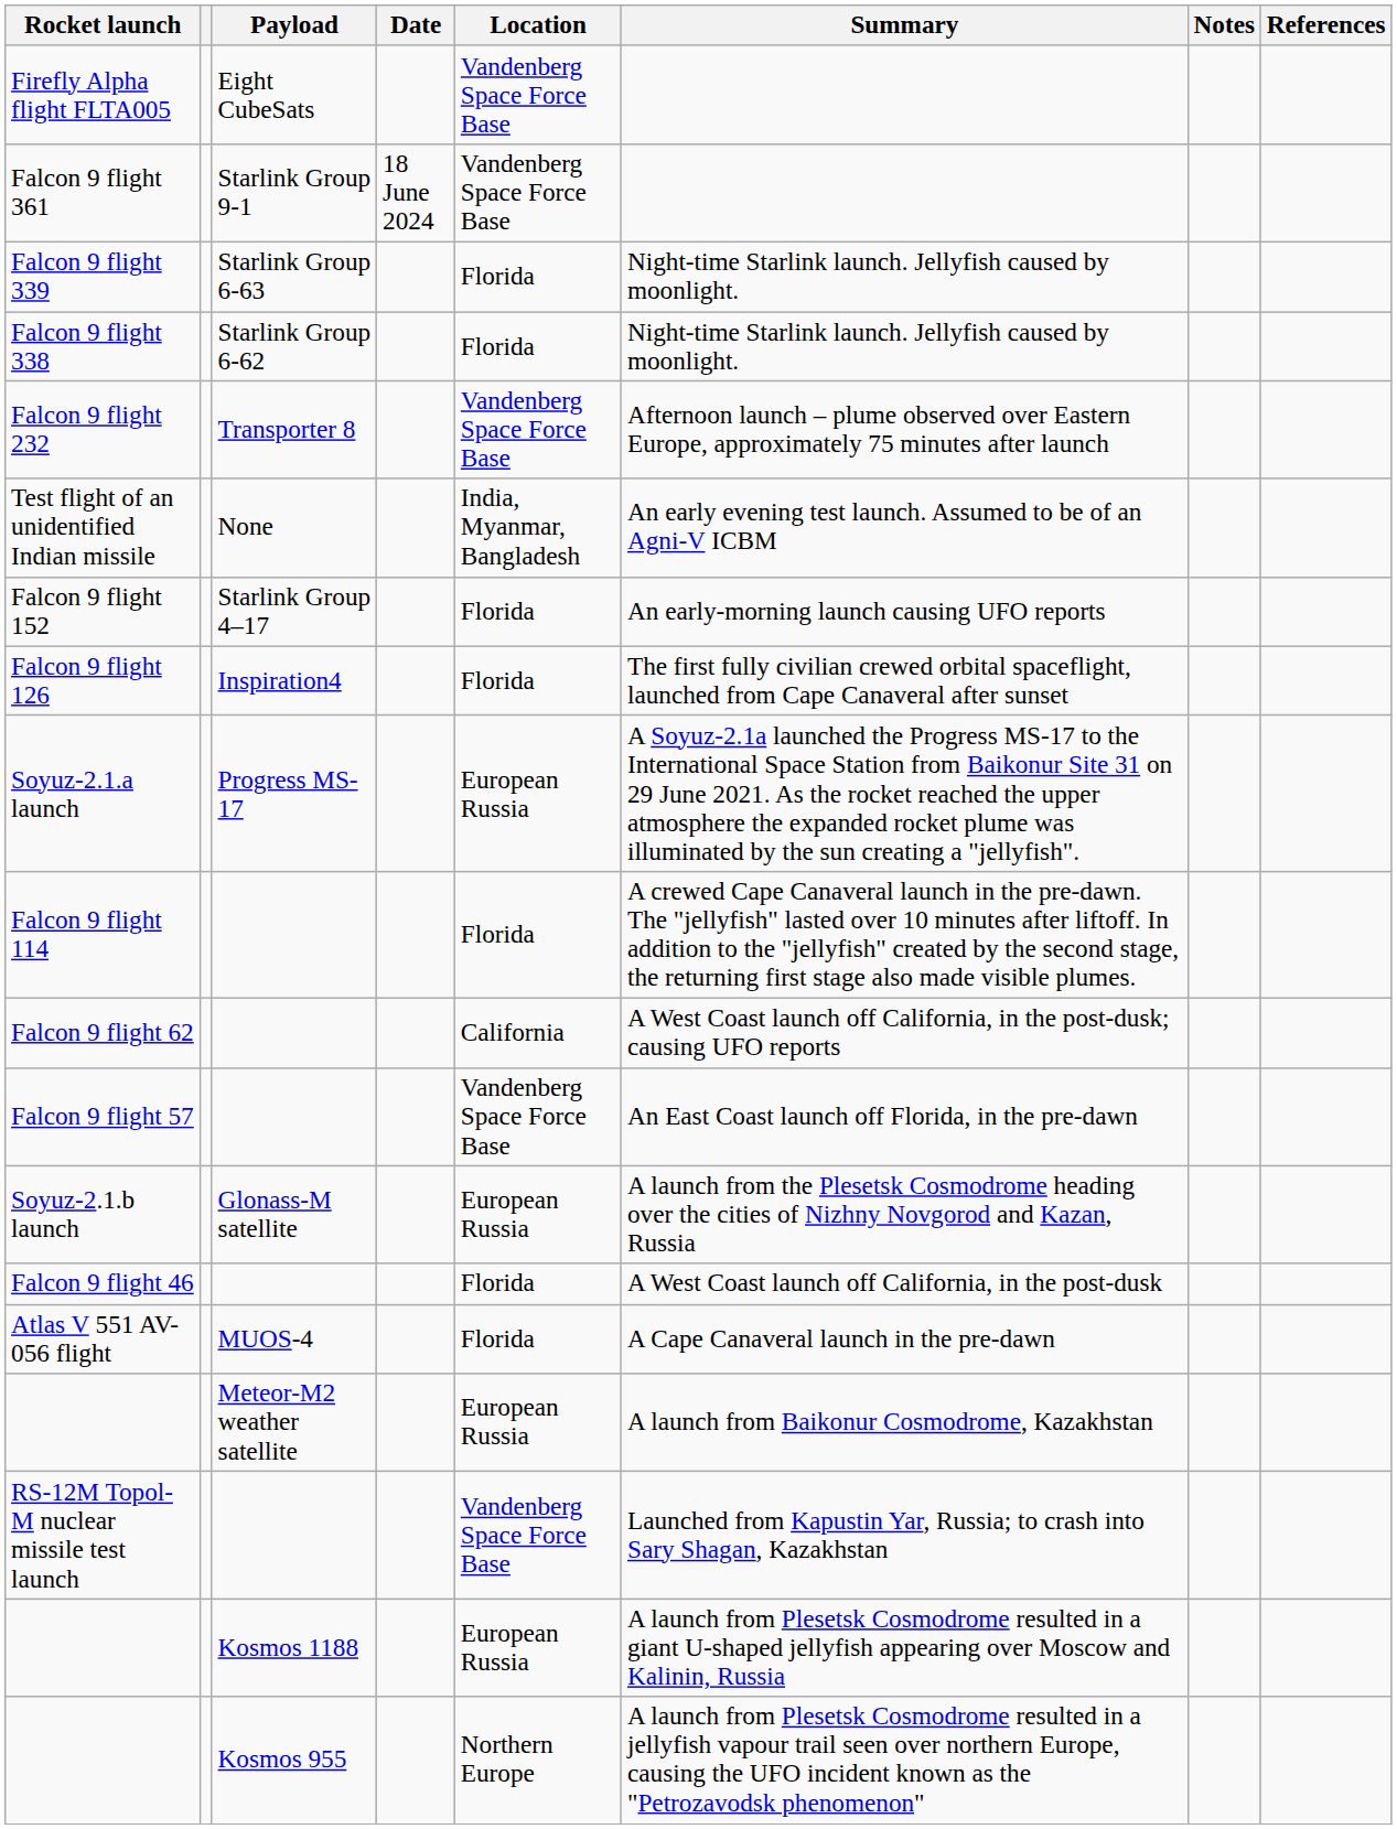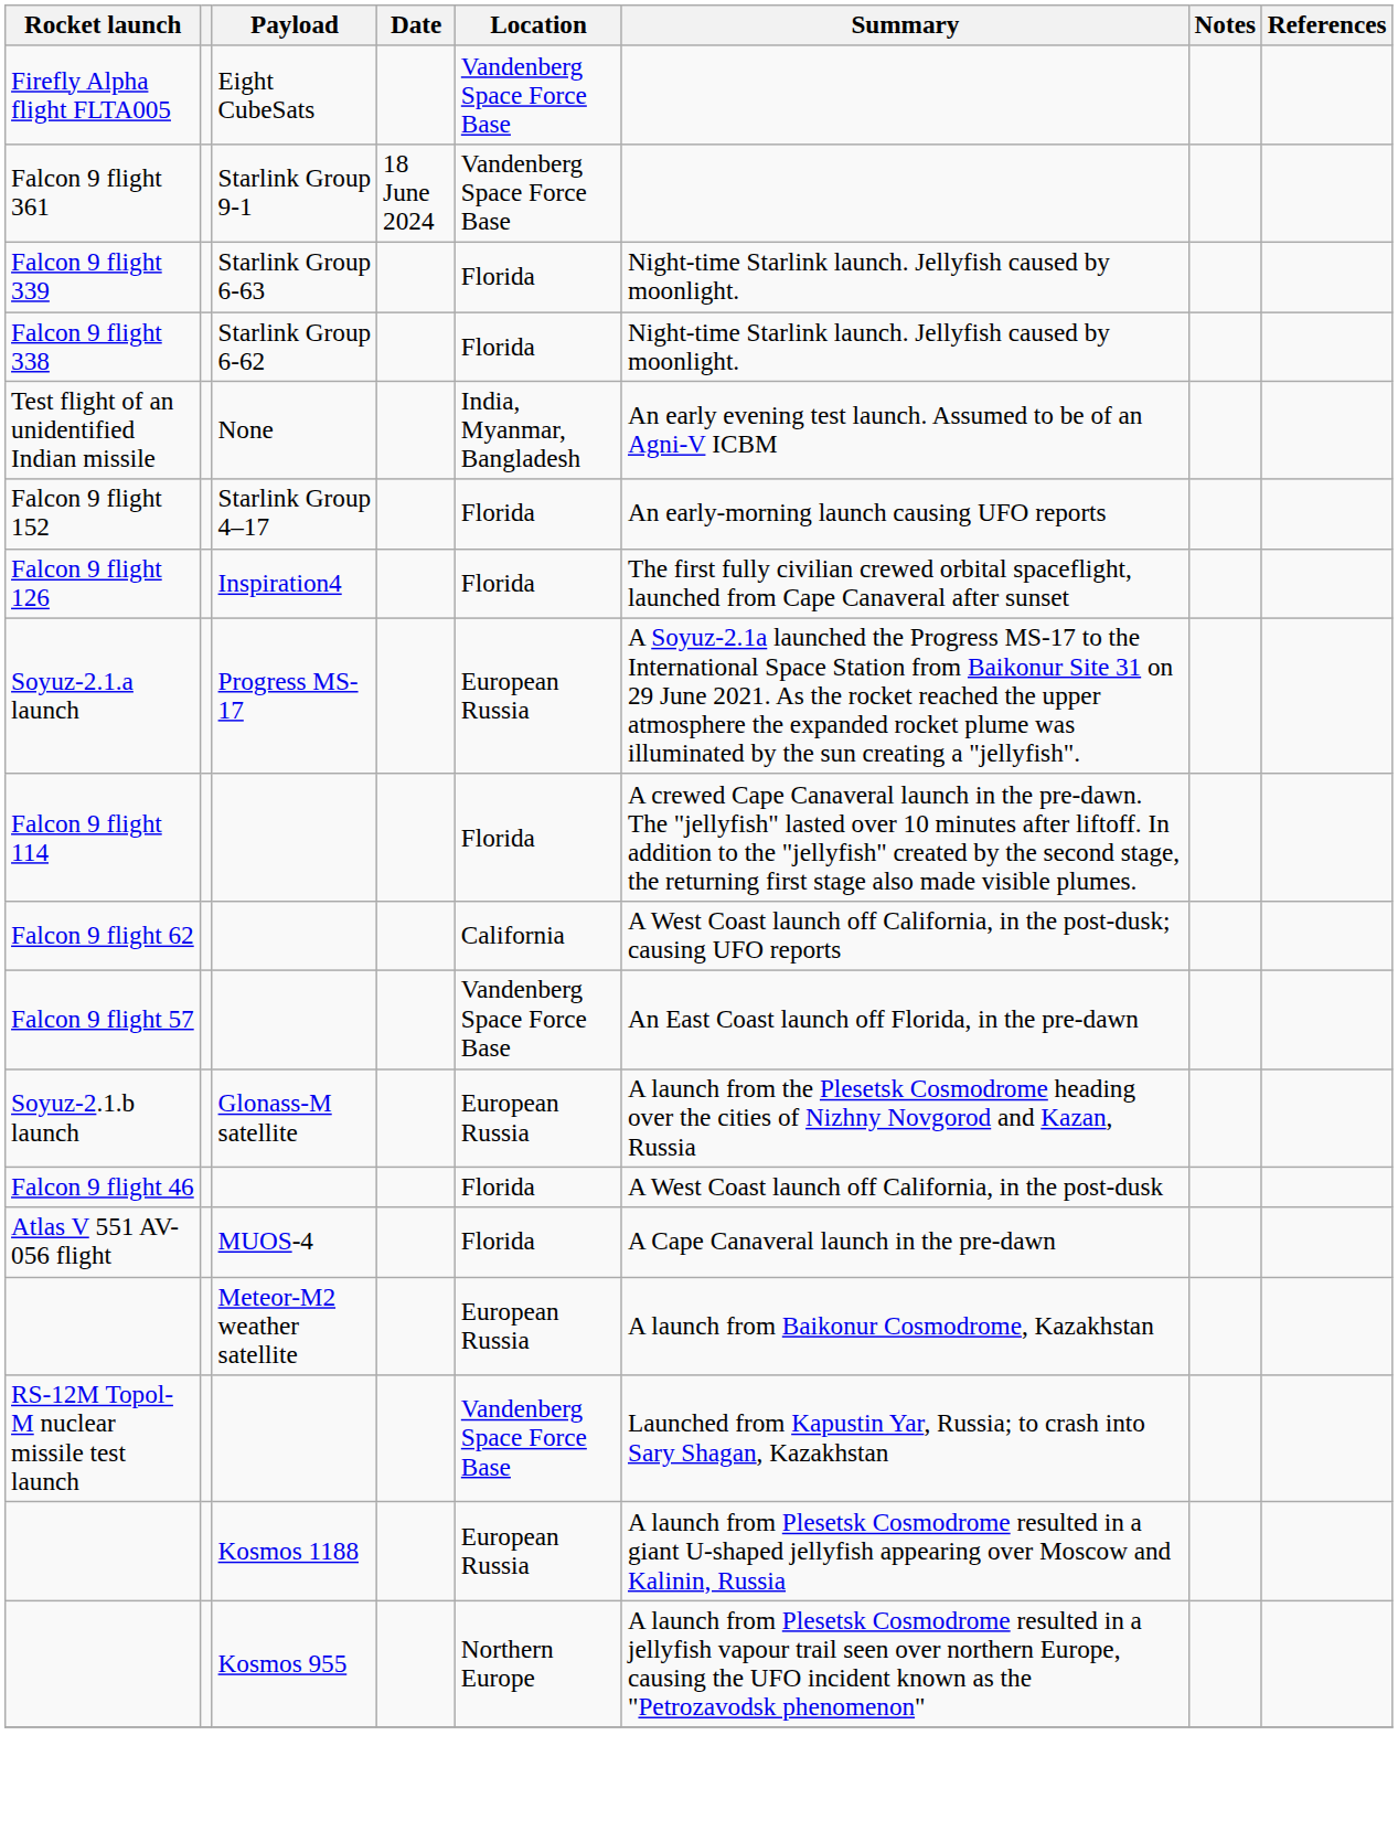 <table class="wikitable sortable" width="auto">
 <tr>
 <th>Rocket launch</th>
 <th class="unsortable"></th>
 <th>Payload</th>
 <th>Date</th>
 <th>Location</th>
 <th class="unsortable">Summary</th>
 <th class="unsortable">Notes</th>
 <th class="unsortable">References</th>
 </tr>
 <tr>
 <td><a href='#'>Firefly Alpha flight FLTA005</a></td>
 <td></td>
 <td>Eight CubeSats</td>
 <td></td>
 <td><a href='#'>Vandenberg Space Force Base</a></td>
 <td></td>
 <td></td>
 <td></td>
 </tr>
 <tr>
 <td>Falcon 9 flight 361</td>
 <td></td>
 <td>Starlink Group 9-1</td>
 <td>18 June 2024</td>
 <td>Vandenberg Space Force Base</td>
 <td></td>
 <td></td>
 <td></td>
 </tr>
 <tr>
 <td><a href='#'>Falcon 9 flight 339</a></td>
 <td></td>
 <td>Starlink Group 6-63</td>
 <td></td>
 <td>Florida</td>
 <td>Night-time Starlink launch. Jellyfish caused by moonlight.</td>
 <td></td>
 <td></td>
 </tr>
 <tr>
 <td><a href='#'>Falcon 9 flight 338</a></td>
 <td></td>
 <td>Starlink Group 6-62</td>
 <td></td>
 <td>Florida</td>
 <td>Night-time Starlink launch. Jellyfish caused by moonlight.</td>
-<td></td>
-<td></td>
-</tr>
-<tr>
-<td><a href='#'>Falcon 9 flight 232</a></td>
-<td></td>
-<td><a href='#'>Transporter 8</a></td>
-<td></td>
-<td><a href='#'>Vandenberg Space Force Base</a></td>
-<td>Afternoon launch – plume observed over Eastern Europe, approximately 75 minutes after launch</td>
 <td></td>
 <td></td>
 </tr>
 <tr>
 <td>Test flight of an unidentified Indian missile</td>
 <td></td>
 <td>None</td>
 <td></td>
 <td>India, Myanmar, Bangladesh</td>
 <td>An early evening test launch. Assumed to be of an <a href='#'>Agni-V</a> ICBM</td>
 <td></td>
 <td></td>
 </tr>
 <tr>
 <td>Falcon 9 flight 152</td>
 <td></td>
 <td>Starlink Group 4–17</td>
 <td></td>
 <td>Florida</td>
 <td>An early-morning launch causing UFO reports</td>
 <td></td>
 <td></td>
 </tr>
 <tr>
 <td><a href='#'>Falcon 9 flight 126</a></td>
 <td></td>
 <td><a href='#'>Inspiration4</a></td>
 <td></td>
 <td>Florida</td>
 <td>The first fully civilian crewed orbital spaceflight, launched from Cape Canaveral after sunset</td>
 <td></td>
 <td></td>
 </tr>
 <tr>
 <td><a href='#'>Soyuz-2.1.a</a> launch</td>
 <td></td>
 <td><a href='#'>Progress MS-17</a></td>
 <td></td>
 <td>European Russia</td>
 <td>A <a href='#'>Soyuz-2.1a</a> launched the Progress MS-17 to the International Space Station from <a href='#'>Baikonur Site 31</a> on 29 June 2021. As the rocket reached the upper atmosphere the expanded rocket plume was illuminated by the sun creating a "jellyfish".</td>
 <td></td>
 <td></td>
 </tr>
 <tr>
 <td><a href='#'>Falcon 9 flight 114</a></td>
 <td></td>
 <td></td>
 <td></td>
 <td>Florida</td>
 <td>A crewed Cape Canaveral launch in the pre-dawn. The "jellyfish" lasted over 10 minutes after liftoff. In addition to the "jellyfish" created by the second stage, the returning first stage also made visible plumes.</td>
 <td></td>
 <td></td>
 </tr>
 <tr>
 <td><a href='#'>Falcon 9 flight 62</a></td>
 <td></td>
 <td></td>
 <td></td>
 <td>California</td>
 <td>A West Coast launch off California, in the post-dusk; causing UFO reports</td>
 <td></td>
 <td></td>
 </tr>
 <tr>
 <td><a href='#'>Falcon 9 flight 57</a></td>
 <td></td>
 <td></td>
 <td></td>
 <td>Vandenberg Space Force Base</td>
 <td>An East Coast launch off Florida, in the pre-dawn</td>
 <td></td>
 <td></td>
 </tr>
 <tr>
 <td><a href='#'>Soyuz-2</a>.1.b launch</td>
 <td></td>
 <td><a href='#'>Glonass-M</a> satellite</td>
 <td></td>
 <td>European Russia</td>
 <td>A launch from the <a href='#'>Plesetsk Cosmodrome</a> heading over the cities of <a href='#'>Nizhny Novgorod</a> and <a href='#'>Kazan</a>, Russia</td>
 <td></td>
 <td></td>
 </tr>
 <tr>
 <td><a href='#'>Falcon 9 flight 46</a></td>
 <td></td>
 <td></td>
 <td></td>
 <td>Florida</td>
 <td>A West Coast launch off California, in the post-dusk</td>
 <td></td>
 <td></td>
 </tr>
 <tr>
 <td><a href='#'>Atlas V</a> 551 AV-056 flight</td>
 <td></td>
 <td><a href='#'>MUOS</a>-4</td>
 <td></td>
 <td>Florida</td>
 <td>A Cape Canaveral launch in the pre-dawn</td>
 <td></td>
 <td></td>
 </tr>
 <tr>
 <td></td>
 <td></td>
 <td><a href='#'>Meteor-M2</a> weather satellite</td>
 <td></td>
 <td>European Russia</td>
 <td>A launch from <a href='#'>Baikonur Cosmodrome</a>, Kazakhstan</td>
 <td></td>
 <td></td>
 </tr>
 <tr>
 <td><a href='#'>RS-12M Topol-M</a> nuclear missile test launch</td>
 <td></td>
 <td></td>
 <td></td>
 <td><a href='#'>Vandenberg Space Force Base</a></td>
 <td>Launched from <a href='#'>Kapustin Yar</a>, Russia; to crash into <a href='#'>Sary Shagan</a>, Kazakhstan</td>
 <td></td>
 <td></td>
 </tr>
 <tr>
 <td></td>
 <td></td>
 <td><a href='#'>Kosmos 1188</a></td>
 <td></td>
 <td>European Russia</td>
 <td>A launch from <a href='#'>Plesetsk Cosmodrome</a> resulted in a giant U-shaped jellyfish appearing over Moscow and <a href='#'>Kalinin, Russia</a></td>
 <td></td>
 <td></td>
 </tr>
 <tr>
 <td></td>
 <td></td>
 <td><a href='#'>Kosmos 955</a></td>
 <td></td>
 <td>Northern Europe</td>
 <td>A launch from <a href='#'>Plesetsk Cosmodrome</a> resulted in a jellyfish vapour trail seen over northern Europe, causing the UFO incident known as the "<a href='#'>Petrozavodsk phenomenon</a>"</td>
 <td></td>
 <td></td>
 </tr>
 <tr>
 </tr>
 </table>
